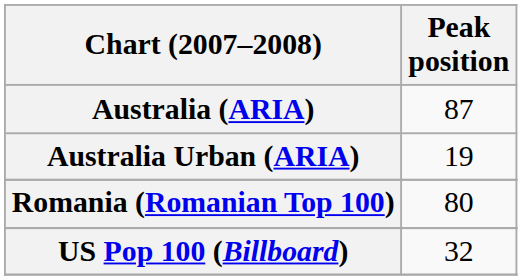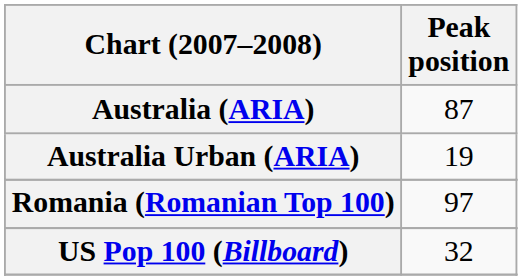 <table class="wikitable sortable plainrowheaders" style="text-align:center">
 <tr>
 <th scope="col">Chart (2007–2008)</th>
 <th scope="col">Peak<br>position</th>
 </tr>
 <tr>
 <th scope="row">Australia (<a href='#'>ARIA</a>)</th>
 <td>87</td>
 </tr>
 <tr>
 <th scope="row">Australia Urban (<a href='#'>ARIA</a>)</th>
 <td>19</td>
 </tr>
 <tr>
 </tr>
 <tr>
 </tr>
 <tr>
 </tr>
 <tr>
 </tr>
 <tr>
 </tr>
 <tr>
 </tr>
 <tr>
 </tr>
 <tr>
 <th scope="row">Romania (<a href='#'>Romanian Top 100</a>)</th>
-<td>80</td>
+<td>97</td>
 </tr>
 <tr>
 </tr>
 <tr>
 </tr>
 <tr>
 </tr>
 <tr>
 </tr>
 <tr>
 </tr>
 <tr>
 </tr>
 <tr>
 </tr>
 <tr>
 <th scope="row">US <a href='#'>Pop 100</a> (<em><a href='#'>Billboard</a></em>)</th>
 <td>32</td>
 </tr>
 <tr>
 </tr>
 <tr>
 </tr>
 </table>
